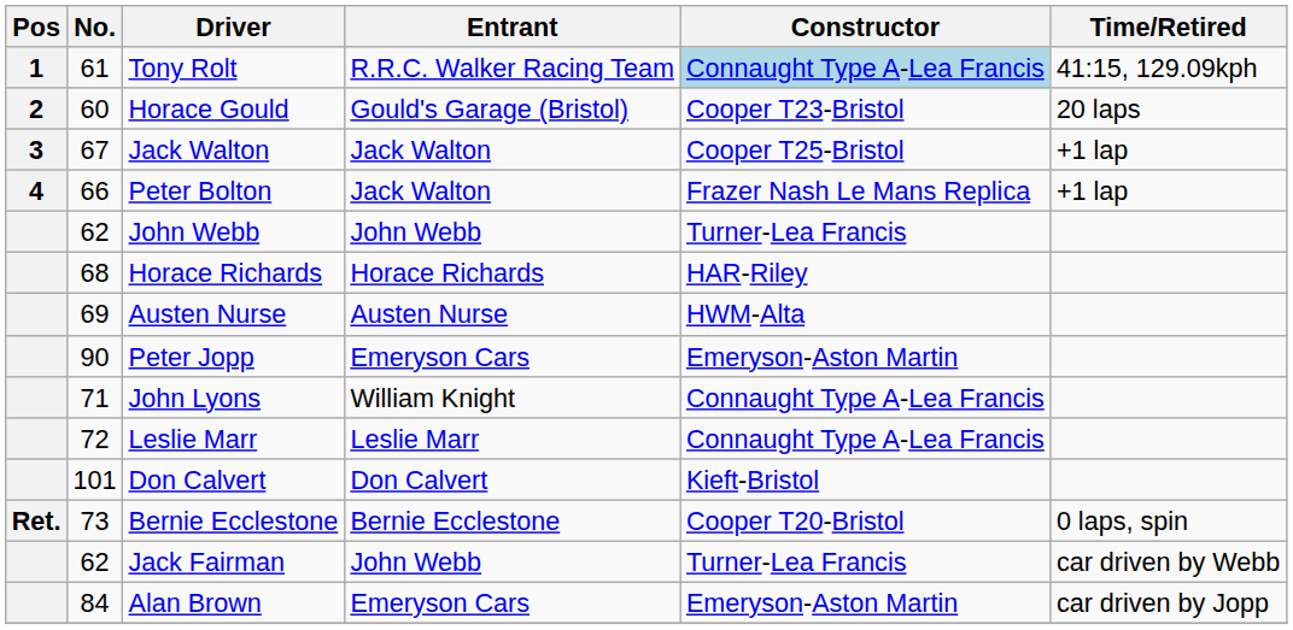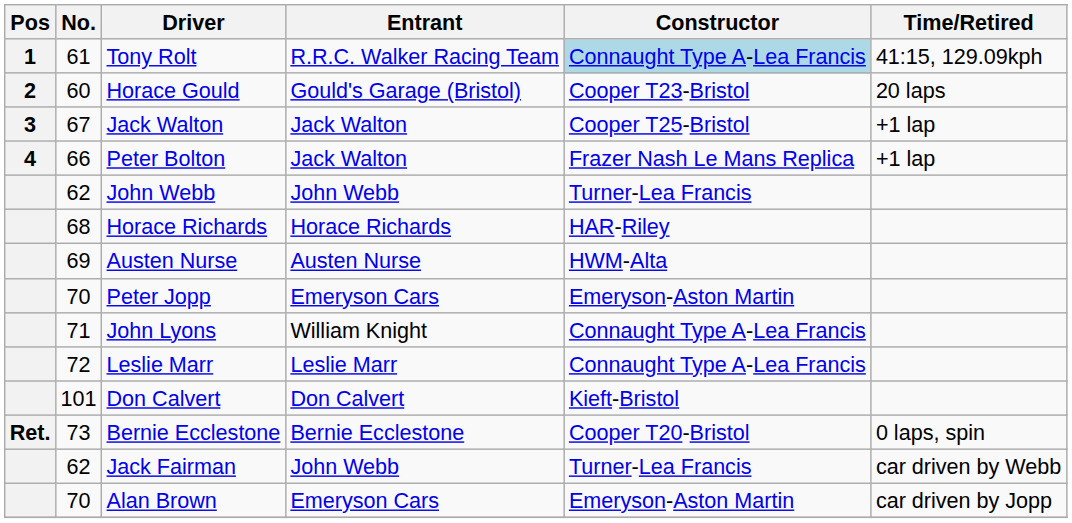 <table class="wikitable" style="font-size: 95%;">
 <tr>
 <th>Pos</th>
 <th>No.</th>
 <th>Driver</th>
 <th>Entrant</th>
 <th>Constructor</th>
 <th>Time/Retired</th>
 </tr>
 <tr>
 <th>1</th>
 <td style="text-align:center">61</td>
 <td> <a href='#'>Tony Rolt</a></td>
 <td><a href='#'>R.R.C. Walker Racing Team</a></td>
 <td style="background: lightblue;"><a href='#'>Connaught Type A</a>-<a href='#'>Lea Francis</a></td>
 <td>41:15, 129.09kph</td>
 </tr>
 <tr>
 <th>2</th>
 <td style="text-align:center">60</td>
 <td> <a href='#'>Horace Gould</a></td>
 <td><a href='#'>Gould's Garage (Bristol)</a></td>
 <td><a href='#'>Cooper T23</a>-<a href='#'>Bristol</a></td>
 <td>20 laps</td>
 </tr>
 <tr>
 <th>3</th>
 <td style="text-align:center">67</td>
 <td> <a href='#'>Jack Walton</a></td>
 <td><a href='#'>Jack Walton</a></td>
 <td><a href='#'>Cooper T25</a>-<a href='#'>Bristol</a></td>
 <td>+1 lap</td>
 </tr>
 <tr>
 <th>4</th>
 <td style="text-align:center">66</td>
 <td> <a href='#'>Peter Bolton</a></td>
 <td><a href='#'>Jack Walton</a></td>
 <td><a href='#'>Frazer Nash Le Mans Replica</a></td>
 <td>+1 lap</td>
 </tr>
 <tr>
 <th></th>
 <td style="text-align:center">62</td>
 <td> <a href='#'>John Webb</a></td>
 <td><a href='#'>John Webb</a></td>
 <td><a href='#'>Turner</a>-<a href='#'>Lea Francis</a></td>
 <td></td>
 </tr>
 <tr>
 <th></th>
 <td style="text-align:center">68</td>
 <td> <a href='#'>Horace Richards</a></td>
 <td><a href='#'>Horace Richards</a></td>
 <td><a href='#'>HAR</a>-<a href='#'>Riley</a></td>
 <td></td>
 </tr>
 <tr>
 <th></th>
 <td style="text-align:center">69</td>
 <td> <a href='#'>Austen Nurse</a></td>
 <td><a href='#'>Austen Nurse</a></td>
 <td><a href='#'>HWM</a>-<a href='#'>Alta</a></td>
 <td></td>
 </tr>
 <tr>
 <th></th>
-<td style="text-align:center">90</td>
+<td style="text-align:center">70</td>
 <td> <a href='#'>Peter Jopp</a></td>
 <td><a href='#'>Emeryson Cars</a></td>
 <td><a href='#'>Emeryson</a>-<a href='#'>Aston Martin</a></td>
 <td></td>
 </tr>
 <tr>
 <th></th>
 <td style="text-align:center">71</td>
 <td> <a href='#'>John Lyons</a></td>
 <td>William Knight</td>
 <td><a href='#'>Connaught Type A</a>-<a href='#'>Lea Francis</a></td>
 <td></td>
 </tr>
 <tr>
 <th></th>
 <td style="text-align:center">72</td>
 <td> <a href='#'>Leslie Marr</a></td>
 <td><a href='#'>Leslie Marr</a></td>
 <td><a href='#'>Connaught Type A</a>-<a href='#'>Lea Francis</a></td>
 <td></td>
 </tr>
 <tr>
 <th></th>
 <td style="text-align:center">101</td>
 <td> <a href='#'>Don Calvert</a></td>
 <td><a href='#'>Don Calvert</a></td>
 <td><a href='#'>Kieft</a>-<a href='#'>Bristol</a></td>
 <td></td>
 </tr>
 <tr>
 <th>Ret.</th>
 <td style="text-align:center">73</td>
 <td> <a href='#'>Bernie Ecclestone</a></td>
 <td><a href='#'>Bernie Ecclestone</a></td>
 <td><a href='#'>Cooper T20</a>-<a href='#'>Bristol</a></td>
 <td>0 laps, spin</td>
 </tr>
 <tr>
 <th></th>
 <td style="text-align:center">62</td>
 <td> <a href='#'>Jack Fairman</a></td>
 <td><a href='#'>John Webb</a></td>
 <td><a href='#'>Turner</a>-<a href='#'>Lea Francis</a></td>
 <td>car driven by Webb</td>
 </tr>
 <tr>
 <th></th>
-<td style="text-align:center">84</td>
+<td style="text-align:center">70</td>
 <td> <a href='#'>Alan Brown</a></td>
 <td><a href='#'>Emeryson Cars</a></td>
 <td><a href='#'>Emeryson</a>-<a href='#'>Aston Martin</a></td>
 <td>car driven by Jopp</td>
 </tr>
 <tr>
 </tr>
 </table>
